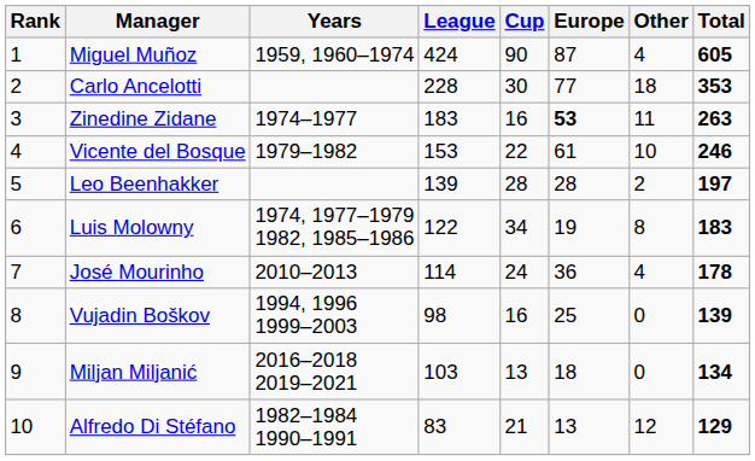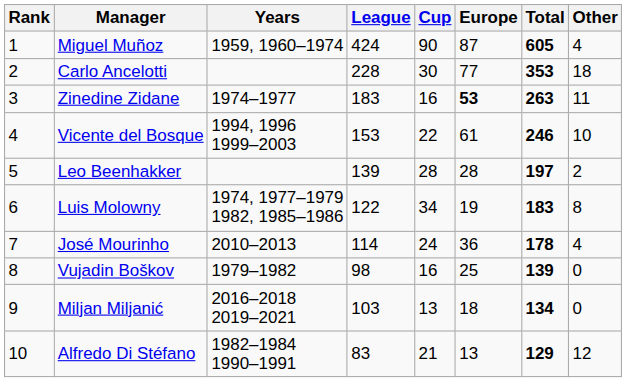 <table class="wikitable sortable" style="text-align:leftErkin dth:70%;">
 <tr>
 <th>Rank</th>
 <th>Manager</th>
 <th>Years</th>
 <th><a href='#'>League</a></th>
 <th><a href='#'>Cup</a></th>
 <th>Europe</th>
+<th>Total</th>
 <th>Other</th>
-<th>Total</th>
 </tr>
 <tr>
 <td>1</td>
 <td> <a href='#'>Miguel Muñoz</a></td>
 <td>1959, 1960–1974</td>
 <td>424</td>
 <td>90</td>
 <td>87</td>
+<td><strong>605</strong></td>
 <td>4</td>
-<td><strong>605</strong></td>
 </tr>
 <tr>
 <td>2</td>
 <td> <a href='#'>Carlo Ancelotti</a></td>
 <td></td>
 <td>228</td>
 <td>30</td>
 <td>77</td>
+<td><strong>353</strong></td>
 <td>18</td>
-<td><strong>353</strong></td>
 </tr>
 <tr>
 <td>3</td>
 <td> <a href='#'>Zinedine Zidane</a></td>
 <td>1974–1977</td>
 <td>183</td>
 <td>16</td>
 <td><strong>53</strong></td>
+<td><strong>263</strong></td>
 <td>11</td>
-<td><strong>263</strong></td>
 </tr>
 <tr>
 <td>4</td>
 <td> <a href='#'>Vicente del Bosque</a></td>
-<td>1979–1982</td>
+<td>1994, 1996<br>1999–2003</td>
 <td>153</td>
 <td>22</td>
 <td>61</td>
+<td><strong>246</strong></td>
 <td>10</td>
-<td><strong>246</strong></td>
 </tr>
 <tr>
 <td>5</td>
 <td> <a href='#'>Leo Beenhakker</a></td>
 <td></td>
 <td>139</td>
 <td>28</td>
 <td>28</td>
+<td><strong>197</strong></td>
 <td>2</td>
-<td><strong>197</strong></td>
 </tr>
 <tr>
 <td>6</td>
 <td> <a href='#'>Luis Molowny</a></td>
 <td>1974, 1977–1979<br>1982, 1985–1986</td>
 <td>122</td>
 <td>34</td>
 <td>19</td>
+<td><strong>183</strong></td>
 <td>8</td>
-<td><strong>183</strong></td>
 </tr>
 <tr>
 <td>7</td>
 <td> <a href='#'>José Mourinho</a></td>
 <td>2010–2013</td>
 <td>114</td>
 <td>24</td>
 <td>36</td>
+<td><strong>178</strong></td>
 <td>4</td>
-<td><strong>178</strong></td>
 </tr>
 <tr>
 <td>8</td>
 <td> <a href='#'>Vujadin Boškov</a></td>
-<td>1994, 1996<br>1999–2003</td>
+<td>1979–1982</td>
 <td>98</td>
 <td>16</td>
 <td>25</td>
+<td><strong>139</strong></td>
 <td>0</td>
-<td><strong>139</strong></td>
 </tr>
 <tr>
 <td>9</td>
 <td> <a href='#'>Miljan Miljanić</a></td>
 <td>2016–2018<br>2019–2021</td>
 <td>103</td>
 <td>13</td>
 <td>18</td>
+<td><strong>134</strong></td>
 <td>0</td>
-<td><strong>134</strong></td>
 </tr>
 <tr>
 <td>10</td>
 <td> <a href='#'>Alfredo Di Stéfano</a></td>
 <td>1982–1984<br>1990–1991</td>
 <td>83</td>
 <td>21</td>
 <td>13</td>
+<td><strong>129</strong></td>
 <td>12</td>
-<td><strong>129</strong></td>
 </tr>
 </table>
